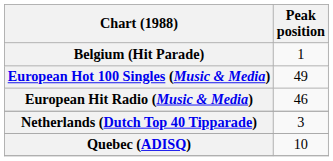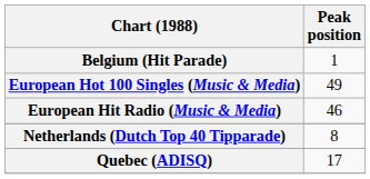 <table class="wikitable sortable plainrowheaders" style="text-align:center">
 <tr>
 <th scope="col">Chart (1988)</th>
 <th scope="col">Peak<br>position</th>
 </tr>
 <tr>
 <th scope="row">Belgium (Hit Parade)</th>
 <td>1</td>
 </tr>
 <tr>
 <th scope="row"><a href='#'>European Hot 100 Singles</a> (<em><a href='#'>Music & Media</a></em>)</th>
 <td>49</td>
 </tr>
 <tr>
 <th scope="row">European Hit Radio (<em><a href='#'>Music & Media</a></em>)</th>
 <td>46</td>
 </tr>
 <tr>
 </tr>
 <tr>
 <th scope="row">Netherlands (<a href='#'>Dutch Top 40 Tipparade</a>)</th>
-<td>3</td>
+<td>8</td>
 </tr>
 <tr>
 </tr>
 <tr>
 <th scope="row">Quebec (<a href='#'>ADISQ</a>)</th>
-<td>10</td>
+<td>17</td>
 </tr>
 <tr>
 </tr>
 </table>
